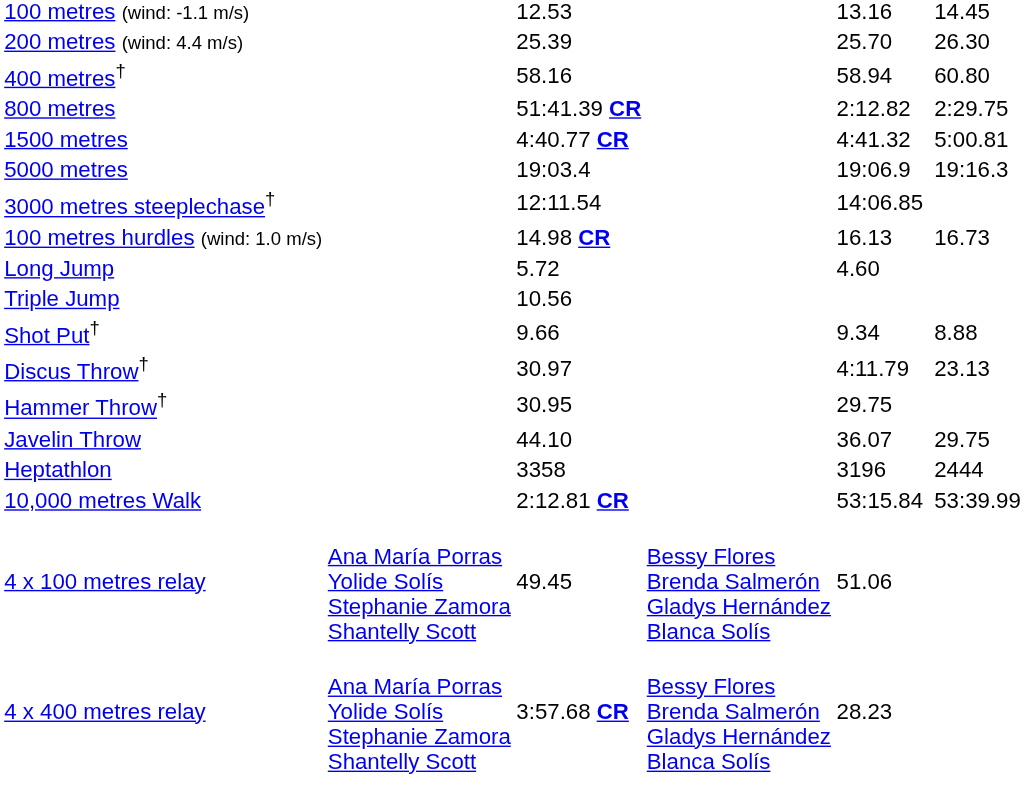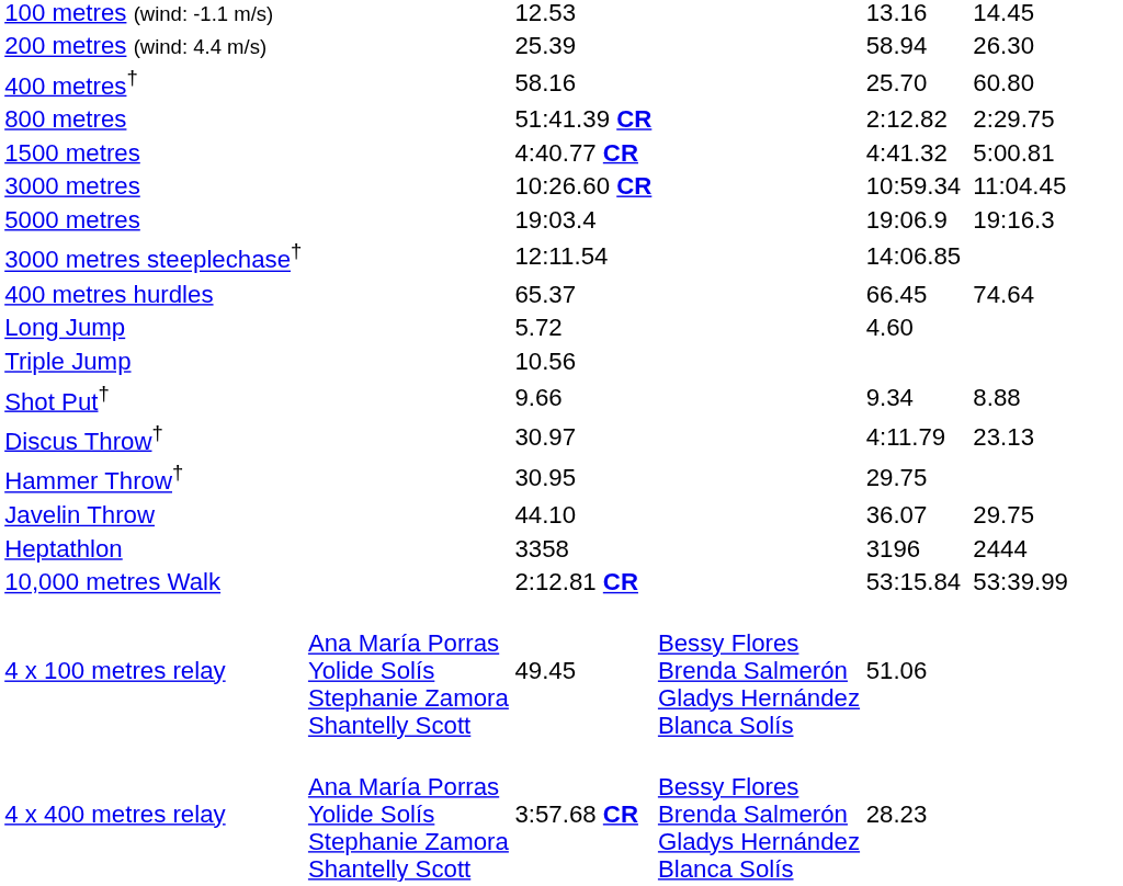 <table>
 <tr>
 <td><a href='#'>100 metres</a> <small>(wind: -1.1 m/s)</small></td>
 <td></td>
 <td>12.53</td>
 <td></td>
 <td>13.16</td>
 <td></td>
 <td>14.45</td>
 </tr>
 <tr>
 <td><a href='#'>200 metres</a> <small>(wind: 4.4 m/s)</small></td>
 <td></td>
 <td>25.39</td>
 <td></td>
-<td>25.70</td>
+<td>58.94</td>
 <td></td>
 <td>26.30</td>
 </tr>
 <tr>
 <td><a href='#'>400 metres</a><sup>†</sup></td>
 <td></td>
 <td>58.16</td>
 <td></td>
-<td>58.94</td>
+<td>25.70</td>
 <td></td>
 <td>60.80</td>
 </tr>
 <tr>
 <td><a href='#'>800 metres</a></td>
 <td></td>
 <td>51:41.39 <strong><a href='#'>CR</a></strong></td>
 <td></td>
 <td>2:12.82</td>
 <td></td>
 <td>2:29.75</td>
 </tr>
 <tr>
 <td><a href='#'>1500 metres</a></td>
 <td></td>
 <td>4:40.77 <strong><a href='#'>CR</a></strong></td>
 <td></td>
 <td>4:41.32</td>
 <td></td>
 <td>5:00.81</td>
 </tr>
 <tr>
+<td><a href='#'>3000 metres</a></td>
+<td></td>
+<td>10:26.60 <strong><a href='#'>CR</a></strong></td>
+<td></td>
+<td>10:59.34</td>
+<td></td>
+<td>11:04.45</td>
+</tr>
+<tr>
 <td><a href='#'>5000 metres</a></td>
 <td></td>
 <td>19:03.4</td>
 <td></td>
 <td>19:06.9</td>
 <td></td>
 <td>19:16.3</td>
 </tr>
 <tr>
 <td><a href='#'>3000 metres steeplechase</a><sup>†</sup></td>
 <td></td>
 <td>12:11.54</td>
 <td></td>
 <td>14:06.85</td>
 <td></td>
 <td></td>
 </tr>
 <tr>
-<td><a href='#'>100 metres hurdles</a> <small>(wind: 1.0 m/s)</small></td>
+<td><a href='#'>400 metres hurdles</a></td>
 <td></td>
-<td>14.98 <strong><a href='#'>CR</a></strong></td>
+<td>65.37</td>
 <td></td>
-<td>16.13</td>
+<td>66.45</td>
 <td></td>
-<td>16.73</td>
+<td>74.64</td>
 </tr>
 <tr>
 <td><a href='#'>Long Jump</a></td>
 <td></td>
 <td>5.72</td>
 <td></td>
 <td>4.60</td>
 <td></td>
 <td></td>
 </tr>
 <tr>
 <td><a href='#'>Triple Jump</a></td>
 <td></td>
 <td>10.56</td>
 <td></td>
 <td></td>
 <td></td>
 <td></td>
 </tr>
 <tr>
 <td><a href='#'>Shot Put</a><sup>†</sup></td>
 <td></td>
 <td>9.66</td>
 <td></td>
 <td>9.34</td>
 <td></td>
 <td>8.88</td>
 </tr>
 <tr>
 <td><a href='#'>Discus Throw</a><sup>†</sup></td>
 <td></td>
 <td>30.97</td>
 <td></td>
 <td>4:11.79</td>
 <td></td>
 <td>23.13</td>
 </tr>
 <tr>
 <td><a href='#'>Hammer Throw</a><sup>†</sup></td>
 <td></td>
 <td>30.95</td>
 <td></td>
 <td>29.75</td>
 <td></td>
 <td></td>
 </tr>
 <tr>
 <td><a href='#'>Javelin Throw</a></td>
 <td></td>
 <td>44.10</td>
 <td></td>
 <td>36.07</td>
 <td></td>
 <td>29.75</td>
 </tr>
 <tr>
 <td><a href='#'>Heptathlon</a></td>
 <td></td>
 <td>3358</td>
 <td></td>
 <td>3196</td>
 <td></td>
 <td>2444</td>
 </tr>
 <tr>
 <td><a href='#'>10,000 metres Walk</a></td>
 <td></td>
 <td>2:12.81 <strong><a href='#'>CR</a></strong></td>
 <td></td>
 <td>53:15.84</td>
 <td></td>
 <td>53:39.99</td>
 </tr>
 <tr>
 <td><a href='#'>4 x 100 metres relay</a></td>
 <td> <br> <a href='#'>Ana María Porras</a> <br> <a href='#'>Yolide Solís</a> <br> <a href='#'>Stephanie Zamora</a> <br> <a href='#'>Shantelly Scott</a></td>
 <td>49.45</td>
 <td> <br> <a href='#'>Bessy Flores</a> <br> <a href='#'>Brenda Salmerón</a> <br> <a href='#'>Gladys Hernández</a> <br> <a href='#'>Blanca Solís</a></td>
 <td>51.06</td>
 <td></td>
 <td></td>
 </tr>
 <tr>
 <td><a href='#'>4 x 400 metres relay</a></td>
 <td> <br> <a href='#'>Ana María Porras</a> <br> <a href='#'>Yolide Solís</a> <br> <a href='#'>Stephanie Zamora</a> <br> <a href='#'>Shantelly Scott</a></td>
 <td>3:57.68 <strong><a href='#'>CR</a></strong></td>
 <td> <br> <a href='#'>Bessy Flores</a> <br> <a href='#'>Brenda Salmerón</a> <br> <a href='#'>Gladys Hernández</a> <br> <a href='#'>Blanca Solís</a></td>
 <td>28.23</td>
 <td></td>
 <td></td>
 </tr>
 </table>
